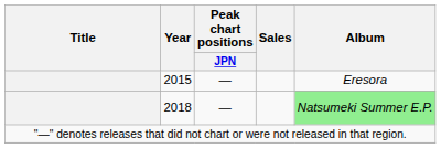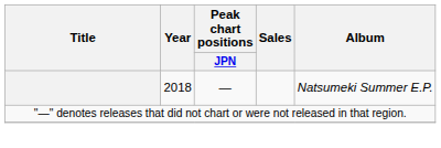 <table class="wikitable plainrowheaders" style="text-align:center;">
 <tr>
 <th scope="col" rowspan="2" style="width:12em;">Title</th>
 <th scope="col" rowspan="2">Year</th>
 <th scope="col" colspan="1">Peak chart positions</th>
 <th scope="col" rowspan="2">Sales</th>
 <th scope="col" rowspan="2">Album</th>
 </tr>
 <tr>
 <th scope="col" style="width:3em;font-size:90%;"><a href='#'>JPN</a></th>
 </tr>
 <tr>
-<th scope="row"><br></th>
-<td>2015</td>
-<td>—</td>
-<td></td>
-<td><em>Eresora</em></td>
-</tr>
-<tr>
 <th scope="row"><br><br></th>
 <td>2018</td>
 <td>—</td>
 <td></td>
-<td style="background: lightgreen;"><em>Natsumeki Summer E.P.</em></td>
+<td><em>Natsumeki Summer E.P.</em></td>
 </tr>
 <tr>
 <td colspan="5" style="font-size:90%;">"—" denotes releases that did not chart or were not released in that region.</td>
 </tr>
 <tr>
 </tr>
 </table>
